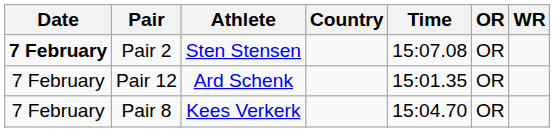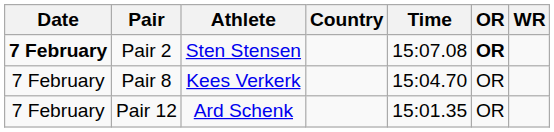 <table class="wikitable" style="text-align:center">
 <tr>
 <th>Date</th>
 <th>Pair</th>
 <th>Athlete</th>
 <th>Country</th>
 <th>Time</th>
 <th>OR</th>
 <th>WR</th>
 </tr>
 <tr>
 <td><strong>7 February</strong></td>
 <td>Pair 2</td>
 <td><a href='#'>Sten Stensen</a></td>
 <td></td>
 <td>15:07.08</td>
+<td><strong>OR</strong></td>
+<td></td>
+</tr>
+<tr>
+<td>7 February</td>
+<td>Pair 8</td>
+<td><a href='#'>Kees Verkerk</a></td>
+<td></td>
+<td>15:04.70</td>
 <td>OR</td>
 <td></td>
 </tr>
 <tr>
 <td>7 February</td>
 <td>Pair 12</td>
 <td><a href='#'>Ard Schenk</a></td>
 <td></td>
 <td>15:01.35</td>
 <td>OR</td>
 <td></td>
 </tr>
-<tr>
-<td>7 February</td>
-<td>Pair 8</td>
-<td><a href='#'>Kees Verkerk</a></td>
-<td></td>
-<td>15:04.70</td>
-<td>OR</td>
-<td></td>
-</tr>
 </table>
